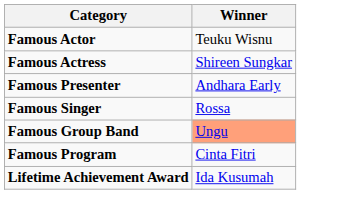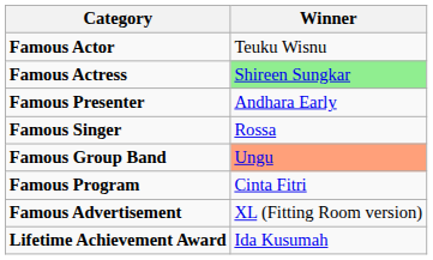 <table class="wikitable">
 <tr>
 <th>Category</th>
 <th>Winner</th>
 </tr>
 <tr>
 <td><strong>Famous Actor</strong></td>
 <td>Teuku Wisnu</td>
 </tr>
 <tr>
 <td><strong>Famous Actress</strong></td>
-<td><a href='#'>Shireen Sungkar</a></td>
+<td style="background: lightgreen;"><a href='#'>Shireen Sungkar</a></td>
 </tr>
 <tr>
 <td><strong>Famous Presenter</strong></td>
 <td><a href='#'>Andhara Early</a></td>
 </tr>
 <tr>
 <td><strong>Famous Singer</strong></td>
 <td><a href='#'>Rossa</a></td>
 </tr>
 <tr>
 <td><strong>Famous Group Band</strong></td>
 <td style="background: lightsalmon;"><a href='#'>Ungu</a></td>
 </tr>
 <tr>
 <td><strong>Famous Program</strong></td>
 <td><a href='#'>Cinta Fitri</a></td>
 </tr>
 <tr>
+<td><strong>Famous Advertisement</strong></td>
+<td><a href='#'>XL</a> (Fitting Room version)</td>
+</tr>
+<tr>
 <td><strong>Lifetime Achievement Award</strong></td>
 <td><a href='#'>Ida Kusumah</a></td>
 </tr>
 </table>
